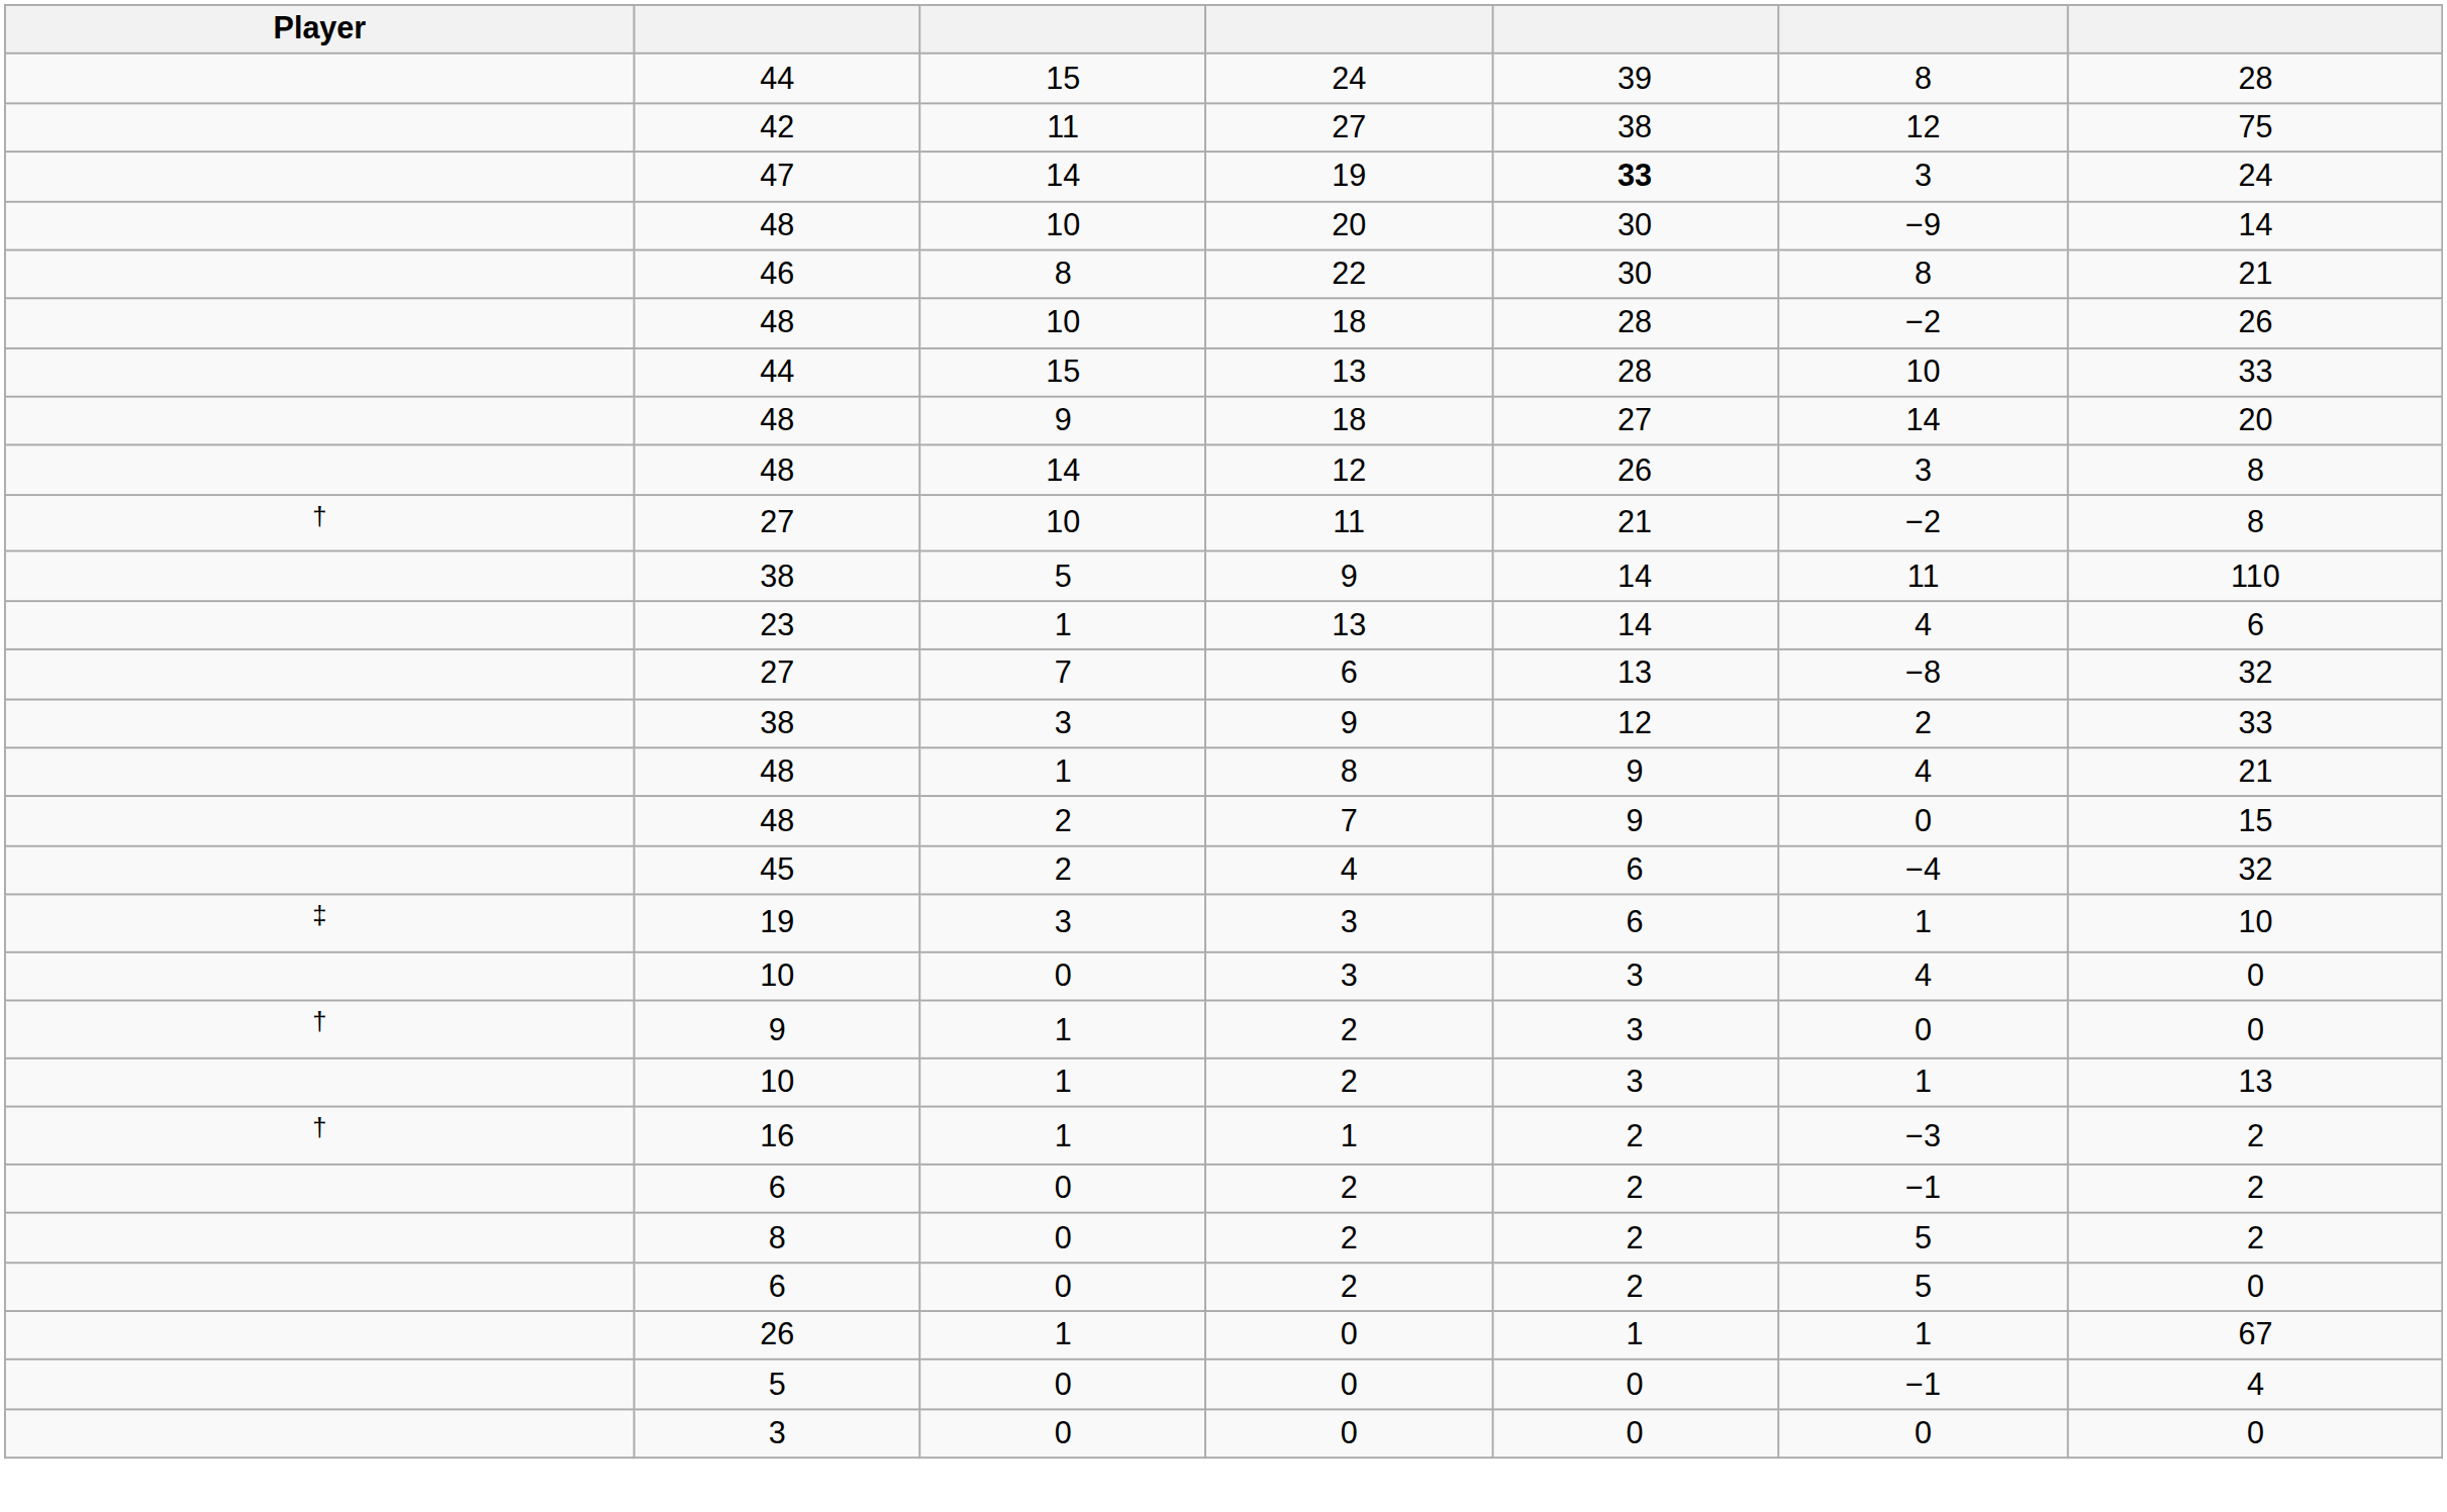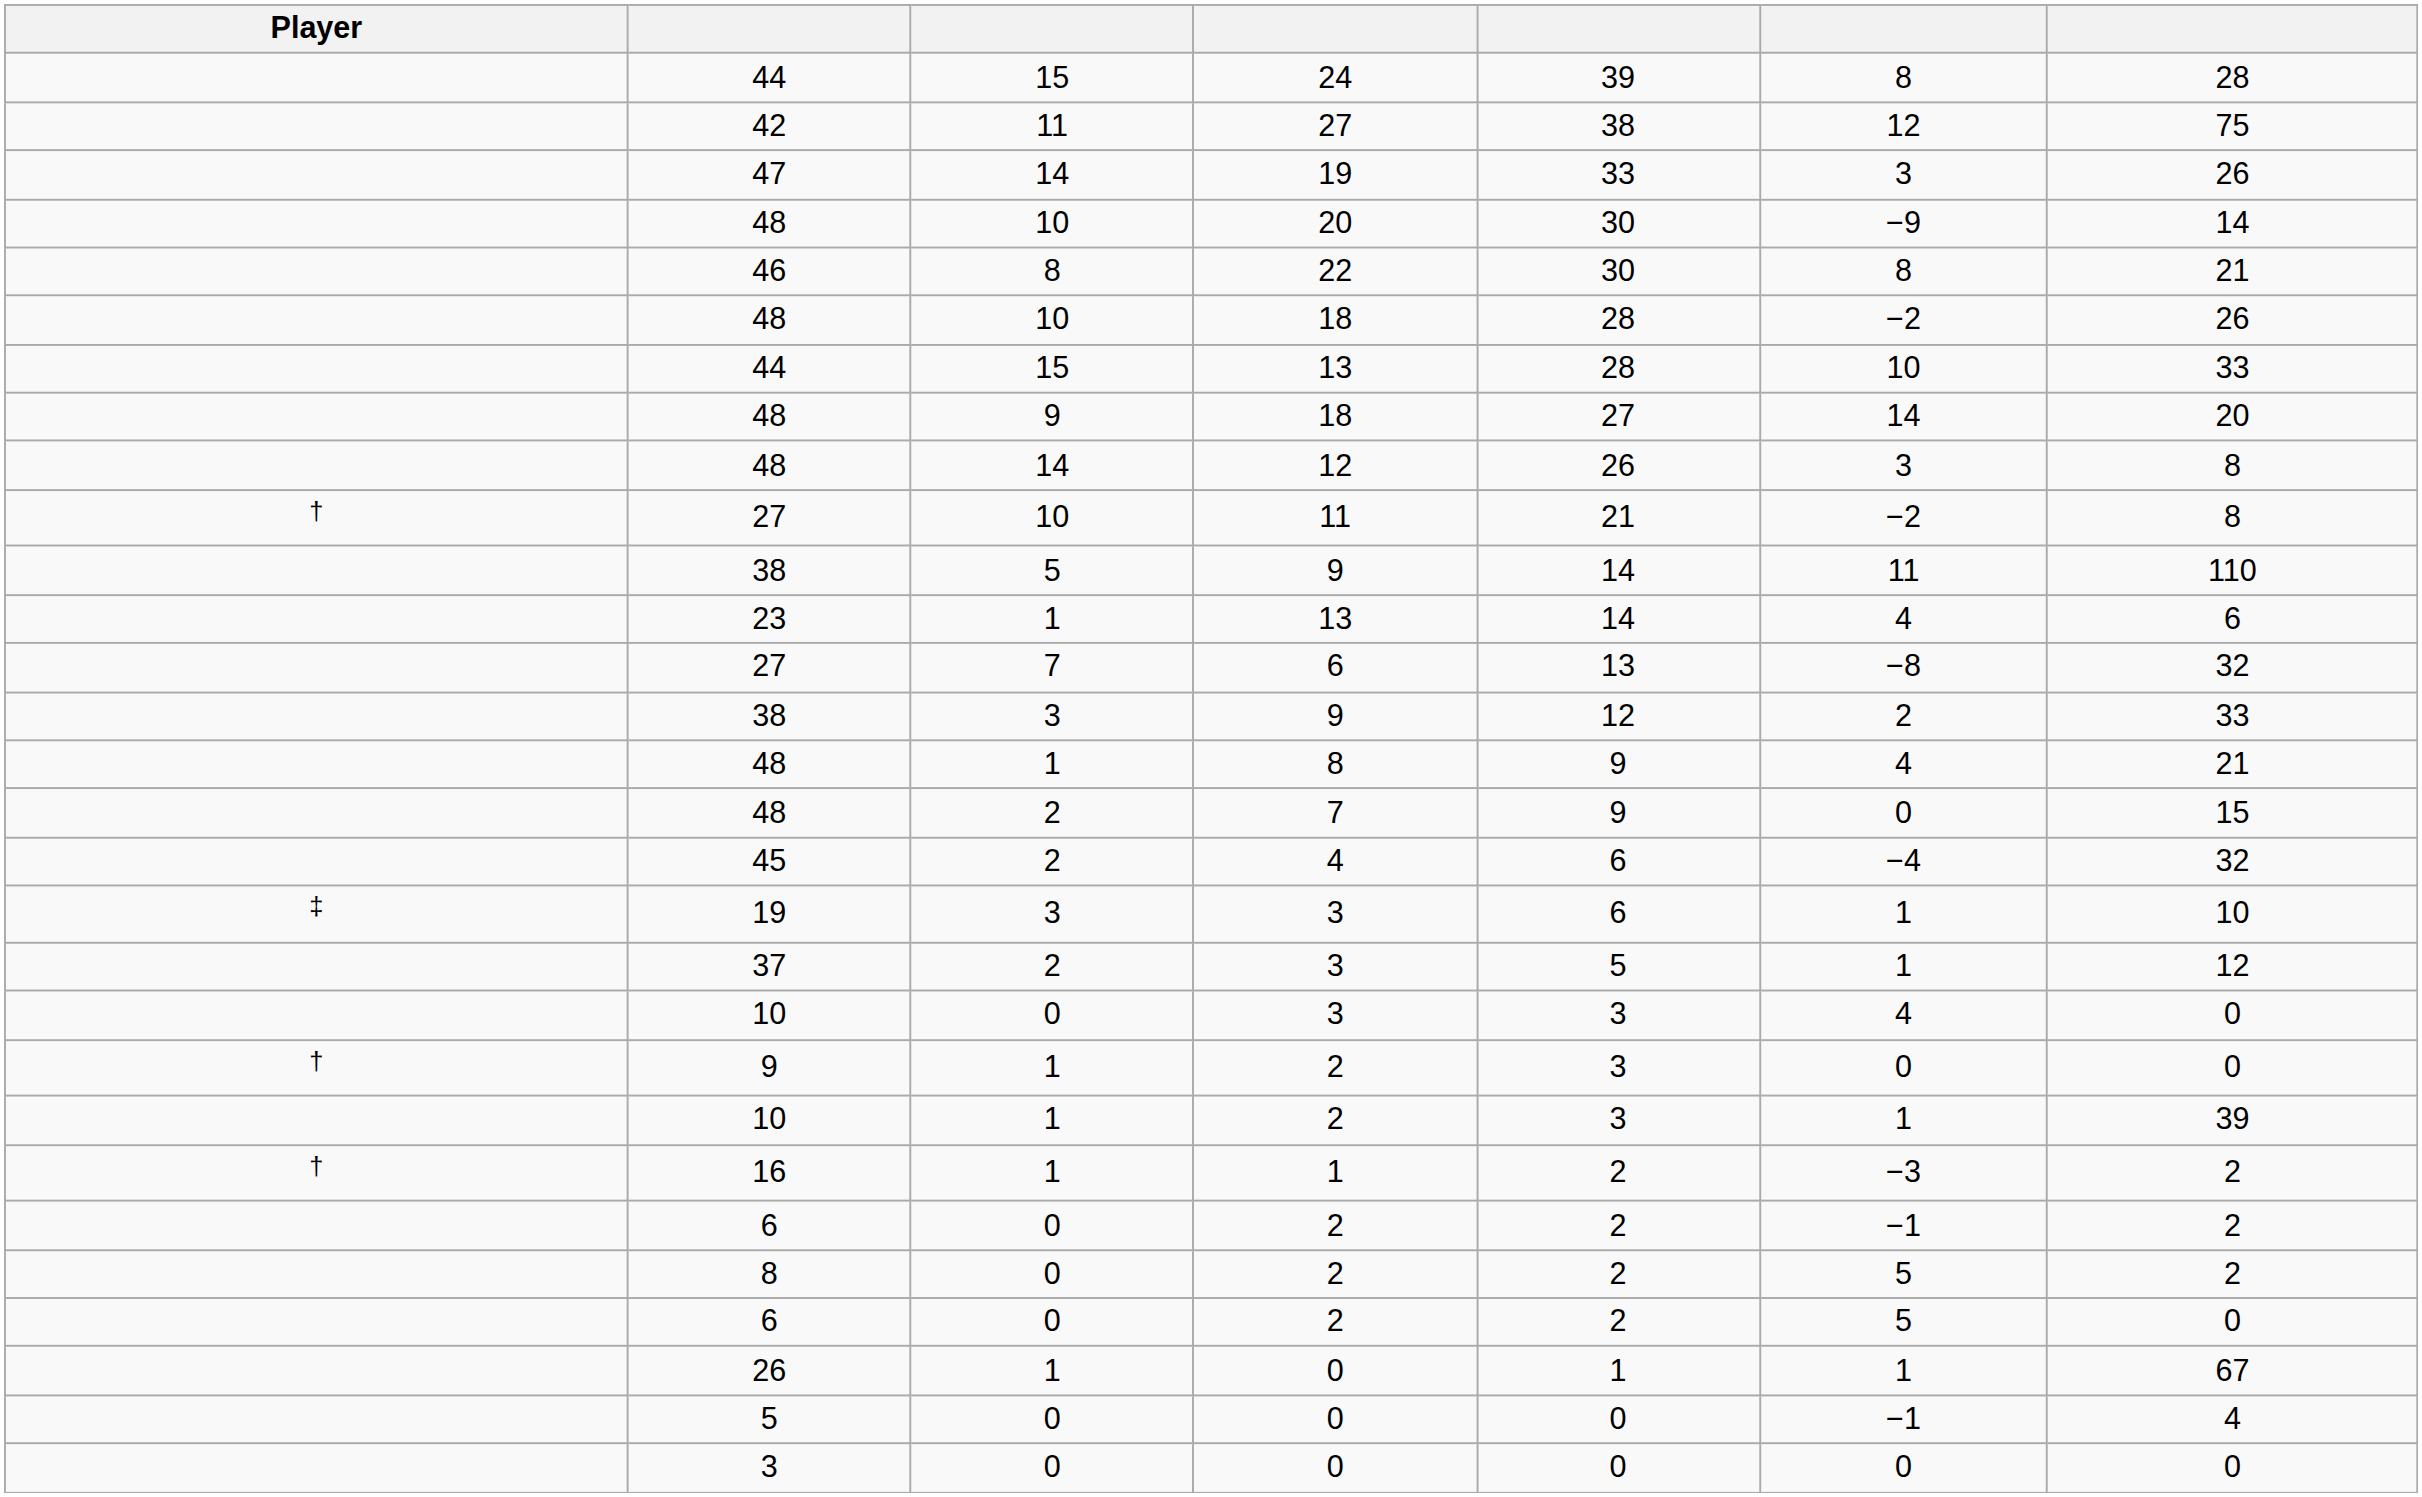 <table class="wikitable sortable" style="width:100%; text-align:center;">
 <tr>
 <th>Player</th>
 <th></th>
 <th></th>
 <th></th>
 <th></th>
 <th data-sort-type="number"></th>
 <th></th>
 </tr>
 <tr>
 <td></td>
 <td>44</td>
 <td>15</td>
 <td>24</td>
 <td>39</td>
 <td>8</td>
 <td>28</td>
 </tr>
 <tr>
 <td></td>
 <td>42</td>
 <td>11</td>
 <td>27</td>
 <td>38</td>
 <td>12</td>
 <td>75</td>
 </tr>
 <tr>
 <td></td>
 <td>47</td>
 <td>14</td>
 <td>19</td>
-<td><strong>33</strong></td>
+<td>33</td>
 <td>3</td>
-<td>24</td>
+<td>26</td>
 </tr>
 <tr>
 <td></td>
 <td>48</td>
 <td>10</td>
 <td>20</td>
 <td>30</td>
 <td>−9</td>
 <td>14</td>
 </tr>
 <tr>
 <td></td>
 <td>46</td>
 <td>8</td>
 <td>22</td>
 <td>30</td>
 <td>8</td>
 <td>21</td>
 </tr>
 <tr>
 <td></td>
 <td>48</td>
 <td>10</td>
 <td>18</td>
 <td>28</td>
 <td>−2</td>
 <td>26</td>
 </tr>
 <tr>
 <td></td>
 <td>44</td>
 <td>15</td>
 <td>13</td>
 <td>28</td>
 <td>10</td>
 <td>33</td>
 </tr>
 <tr>
 <td></td>
 <td>48</td>
 <td>9</td>
 <td>18</td>
 <td>27</td>
 <td>14</td>
 <td>20</td>
 </tr>
 <tr>
 <td></td>
 <td>48</td>
 <td>14</td>
 <td>12</td>
 <td>26</td>
 <td>3</td>
 <td>8</td>
 </tr>
 <tr>
 <td><sup>†</sup></td>
 <td>27</td>
 <td>10</td>
 <td>11</td>
 <td>21</td>
 <td>−2</td>
 <td>8</td>
 </tr>
 <tr>
 <td></td>
 <td>38</td>
 <td>5</td>
 <td>9</td>
 <td>14</td>
 <td>11</td>
 <td>110</td>
 </tr>
 <tr>
 <td></td>
 <td>23</td>
 <td>1</td>
 <td>13</td>
 <td>14</td>
 <td>4</td>
 <td>6</td>
 </tr>
 <tr>
 <td></td>
 <td>27</td>
 <td>7</td>
 <td>6</td>
 <td>13</td>
 <td>−8</td>
 <td>32</td>
 </tr>
 <tr>
 <td></td>
 <td>38</td>
 <td>3</td>
 <td>9</td>
 <td>12</td>
 <td>2</td>
 <td>33</td>
 </tr>
 <tr>
 <td></td>
 <td>48</td>
 <td>1</td>
 <td>8</td>
 <td>9</td>
 <td>4</td>
 <td>21</td>
 </tr>
 <tr>
 <td></td>
 <td>48</td>
 <td>2</td>
 <td>7</td>
 <td>9</td>
 <td>0</td>
 <td>15</td>
 </tr>
 <tr>
 <td></td>
 <td>45</td>
 <td>2</td>
 <td>4</td>
 <td>6</td>
 <td>−4</td>
 <td>32</td>
 </tr>
 <tr>
 <td><sup>‡</sup></td>
 <td>19</td>
 <td>3</td>
 <td>3</td>
 <td>6</td>
 <td>1</td>
 <td>10</td>
 </tr>
 <tr>
 <td></td>
+<td>37</td>
+<td>2</td>
+<td>3</td>
+<td>5</td>
+<td>1</td>
+<td>12</td>
+</tr>
+<tr>
+<td></td>
 <td>10</td>
 <td>0</td>
 <td>3</td>
 <td>3</td>
 <td>4</td>
 <td>0</td>
 </tr>
 <tr>
 <td><sup>†</sup></td>
 <td>9</td>
 <td>1</td>
 <td>2</td>
 <td>3</td>
 <td>0</td>
 <td>0</td>
 </tr>
 <tr>
 <td></td>
 <td>10</td>
 <td>1</td>
 <td>2</td>
 <td>3</td>
 <td>1</td>
-<td>13</td>
+<td>39</td>
 </tr>
 <tr>
 <td><sup>†</sup></td>
 <td>16</td>
 <td>1</td>
 <td>1</td>
 <td>2</td>
 <td>−3</td>
 <td>2</td>
 </tr>
 <tr>
 <td></td>
 <td>6</td>
 <td>0</td>
 <td>2</td>
 <td>2</td>
 <td>−1</td>
 <td>2</td>
 </tr>
 <tr>
 <td></td>
 <td>8</td>
 <td>0</td>
 <td>2</td>
 <td>2</td>
 <td>5</td>
 <td>2</td>
 </tr>
 <tr>
 <td></td>
 <td>6</td>
 <td>0</td>
 <td>2</td>
 <td>2</td>
 <td>5</td>
 <td>0</td>
 </tr>
 <tr>
 <td></td>
 <td>26</td>
 <td>1</td>
 <td>0</td>
 <td>1</td>
 <td>1</td>
 <td>67</td>
 </tr>
 <tr>
 <td></td>
 <td>5</td>
 <td>0</td>
 <td>0</td>
 <td>0</td>
 <td>−1</td>
 <td>4</td>
 </tr>
 <tr>
 <td></td>
 <td>3</td>
 <td>0</td>
 <td>0</td>
 <td>0</td>
 <td>0</td>
 <td>0</td>
 </tr>
 </table>
